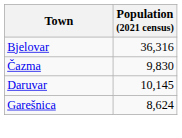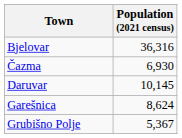 <table class="wikitable sortable">
 <tr>
 <th style=width:8.5em>Town</th>
 <th>Population<br><small>(2021 census)</small></th>
 </tr>
 <tr>
 <td><a href='#'>Bjelovar</a></td>
 <td align="right">36,316</td>
 </tr>
 <tr>
 <td><a href='#'>Čazma</a></td>
-<td align="right">9,830</td>
+<td align="right">6,930</td>
 </tr>
 <tr>
 <td><a href='#'>Daruvar</a></td>
 <td align="right">10,145</td>
 </tr>
 <tr>
 <td><a href='#'>Garešnica</a></td>
 <td align="right">8,624</td>
 </tr>
+<tr>
+<td><a href='#'>Grubišno Polje</a></td>
+<td align="right">5,367</td>
+</tr>
 </table>
